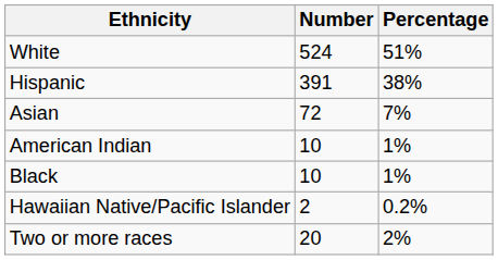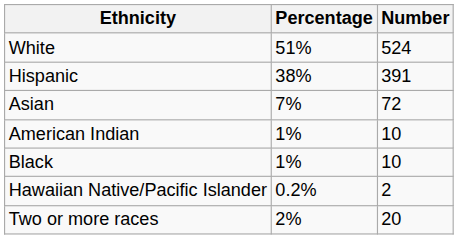 <table class="wikitable">
 <tr>
 <th>Ethnicity</th>
+<th>Percentage</th>
 <th>Number</th>
-<th>Percentage</th>
 </tr>
 <tr>
 <td>White</td>
+<td>51%</td>
 <td>524</td>
-<td>51%</td>
 </tr>
 <tr>
 <td>Hispanic</td>
+<td>38%</td>
 <td>391</td>
-<td>38%</td>
 </tr>
 <tr>
 <td>Asian</td>
+<td>7%</td>
 <td>72</td>
-<td>7%</td>
 </tr>
 <tr>
 <td>American Indian</td>
+<td>1%</td>
 <td>10</td>
-<td>1%</td>
 </tr>
 <tr>
 <td>Black</td>
+<td>1%</td>
 <td>10</td>
-<td>1%</td>
 </tr>
 <tr>
 <td>Hawaiian Native/Pacific Islander</td>
+<td>0.2%</td>
 <td>2</td>
-<td>0.2%</td>
 </tr>
 <tr>
 <td>Two or more races</td>
+<td>2%</td>
 <td>20</td>
-<td>2%</td>
 </tr>
 </table>
